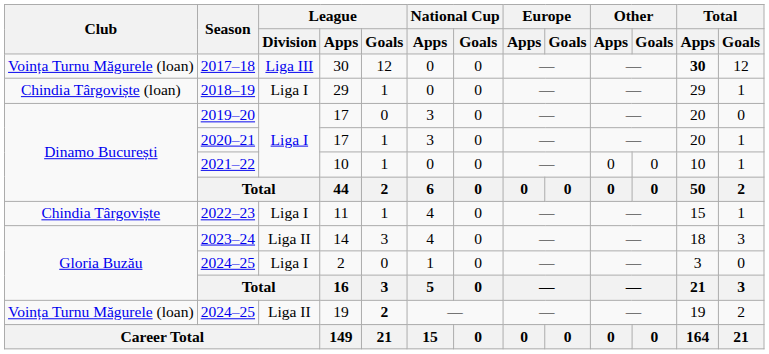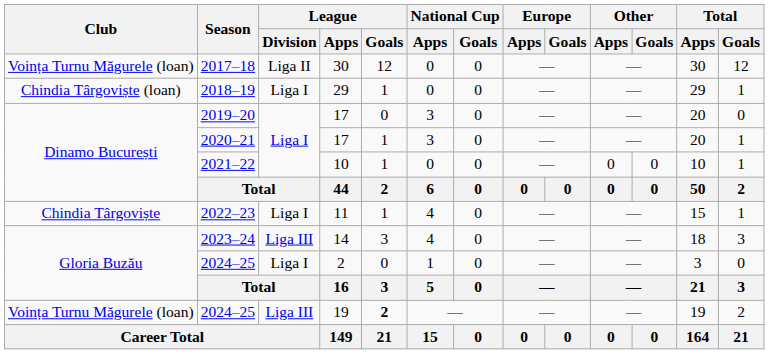 <table class=wikitable style=text-align:center>
 <tr>
 <th rowspan=2>Club</th>
 <th rowspan=2>Season</th>
 <th colspan=3>League</th>
 <th colspan=2>National Cup</th>
 <th colspan=2>Europe</th>
 <th colspan=2>Other</th>
 <th colspan=2>Total</th>
 </tr>
 <tr>
 <th>Division</th>
 <th>Apps</th>
 <th>Goals</th>
 <th>Apps</th>
 <th>Goals</th>
 <th>Apps</th>
 <th>Goals</th>
 <th>Apps</th>
 <th>Goals</th>
 <th>Apps</th>
 <th>Goals</th>
 </tr>
 <tr>
 <td><a href='#'>Voința Turnu Măgurele</a> (loan)</td>
 <td><a href='#'>2017–18</a></td>
-<td><a href='#'>Liga III</a></td>
+<td>Liga II</td>
 <td>30</td>
 <td>12</td>
 <td>0</td>
 <td>0</td>
 <td colspan="2">—</td>
 <td colspan="2">—</td>
-<td><strong>30</strong></td>
+<td>30</td>
 <td>12</td>
 </tr>
 <tr>
 <td><a href='#'>Chindia Târgoviște</a> (loan)</td>
 <td><a href='#'>2018–19</a></td>
 <td>Liga I</td>
 <td>29</td>
 <td>1</td>
 <td>0</td>
 <td>0</td>
 <td colspan="2">—</td>
 <td colspan="2">—</td>
 <td>29</td>
 <td>1</td>
 </tr>
 <tr>
 <td rowspan="4"><a href='#'>Dinamo București</a></td>
 <td><a href='#'>2019–20</a></td>
 <td rowspan="3"><a href='#'>Liga I</a></td>
 <td>17</td>
 <td>0</td>
 <td>3</td>
 <td>0</td>
 <td colspan="2">—</td>
 <td colspan="2">—</td>
 <td>20</td>
 <td>0</td>
 </tr>
 <tr>
 <td><a href='#'>2020–21</a></td>
 <td>17</td>
 <td>1</td>
 <td>3</td>
 <td>0</td>
 <td colspan="2">—</td>
 <td colspan="2">—</td>
 <td>20</td>
 <td>1</td>
 </tr>
 <tr>
 <td><a href='#'>2021–22</a></td>
 <td>10</td>
 <td>1</td>
 <td>0</td>
 <td>0</td>
 <td colspan="2">—</td>
 <td>0</td>
 <td>0</td>
 <td>10</td>
 <td>1</td>
 </tr>
 <tr>
 <th colspan="2">Total</th>
 <th>44</th>
 <th>2</th>
 <th>6</th>
 <th>0</th>
 <th>0</th>
 <th>0</th>
 <th>0</th>
 <th>0</th>
 <th>50</th>
 <th>2</th>
 </tr>
 <tr>
 <td><a href='#'>Chindia Târgoviște</a></td>
 <td><a href='#'>2022–23</a></td>
 <td>Liga I</td>
 <td>11</td>
 <td>1</td>
 <td>4</td>
 <td>0</td>
 <td colspan="2">—</td>
 <td colspan="2">—</td>
 <td>15</td>
 <td>1</td>
 </tr>
 <tr>
 <td rowspan="3"><a href='#'>Gloria Buzău</a></td>
 <td><a href='#'>2023–24</a></td>
-<td>Liga II</td>
+<td><a href='#'>Liga III</a></td>
 <td>14</td>
 <td>3</td>
 <td>4</td>
 <td>0</td>
 <td colspan="2">—</td>
 <td colspan="2">—</td>
 <td>18</td>
 <td>3</td>
 </tr>
 <tr>
 <td><a href='#'>2024–25</a></td>
 <td>Liga I</td>
 <td>2</td>
 <td>0</td>
 <td>1</td>
 <td>0</td>
 <td colspan="2">—</td>
 <td colspan="2">—</td>
 <td>3</td>
 <td>0</td>
 </tr>
 <tr>
 <th colspan="2">Total</th>
 <th>16</th>
 <th>3</th>
 <th>5</th>
 <th>0</th>
 <th colspan="2">—</th>
 <th colspan="2">—</th>
 <th>21</th>
 <th>3</th>
 </tr>
 <tr>
 <td><a href='#'>Voința Turnu Măgurele</a> (loan)</td>
 <td><a href='#'>2024–25</a></td>
-<td>Liga II</td>
+<td><a href='#'>Liga III</a></td>
 <td>19</td>
 <td><strong>2</strong></td>
 <td colspan="2">—</td>
 <td colspan="2">—</td>
 <td colspan="2">—</td>
 <td>19</td>
 <td>2</td>
 </tr>
 <tr>
 <th colspan="3">Career Total</th>
 <th>149</th>
 <th>21</th>
 <th>15</th>
 <th>0</th>
 <th>0</th>
 <th>0</th>
 <th>0</th>
 <th>0</th>
 <th>164</th>
 <th>21</th>
 </tr>
 </table>
